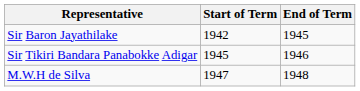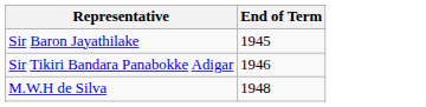 <table class="wikitable">
 <tr>
 <th>Representative</th>
-<th>Start of Term</th>
 <th>End of Term</th>
 </tr>
 <tr>
 <td><a href='#'>Sir</a> <a href='#'>Baron Jayathilake</a></td>
-<td>1942</td>
 <td>1945</td>
 </tr>
 <tr>
 <td><a href='#'>Sir</a> <a href='#'>Tikiri Bandara Panabokke</a> <a href='#'>Adigar</a></td>
-<td>1945</td>
 <td>1946</td>
 </tr>
 <tr>
 <td><a href='#'>M.W.H de Silva</a></td>
-<td>1947</td>
 <td>1948</td>
 </tr>
 </table>
